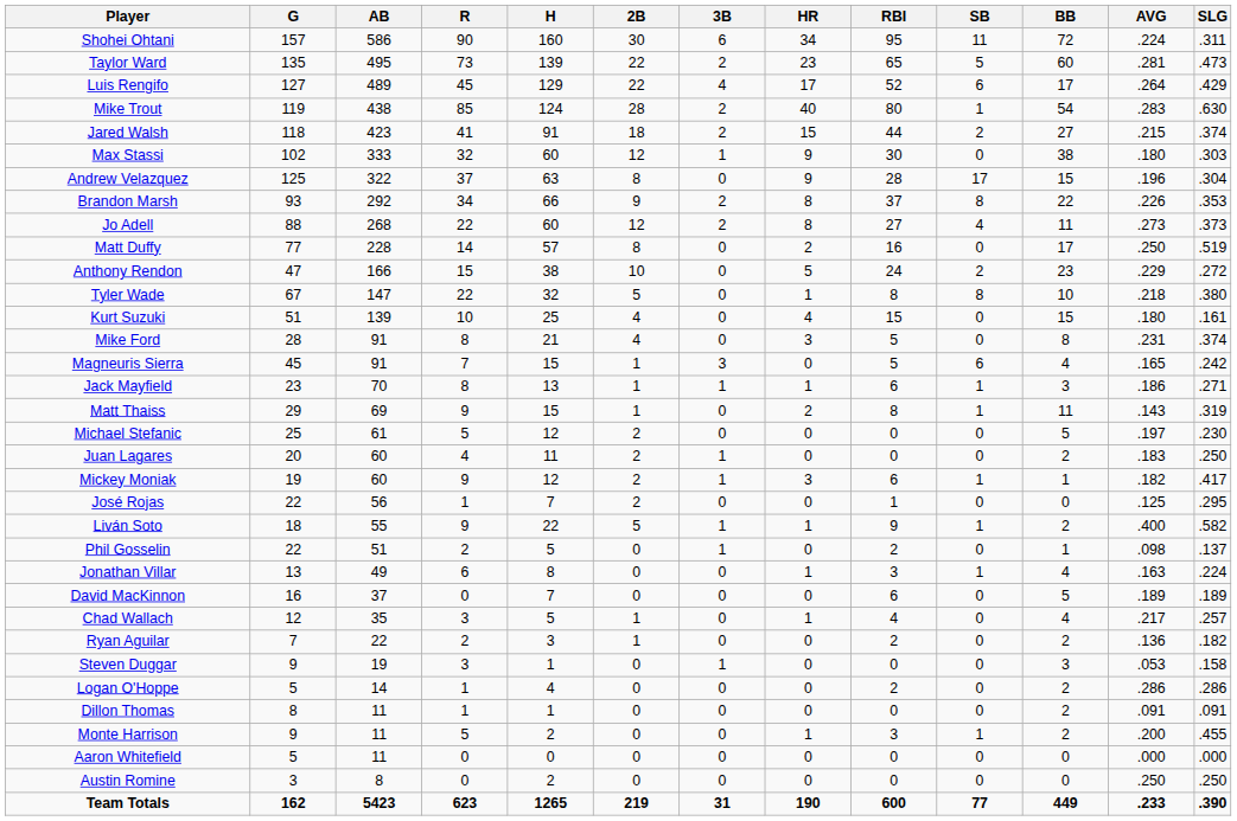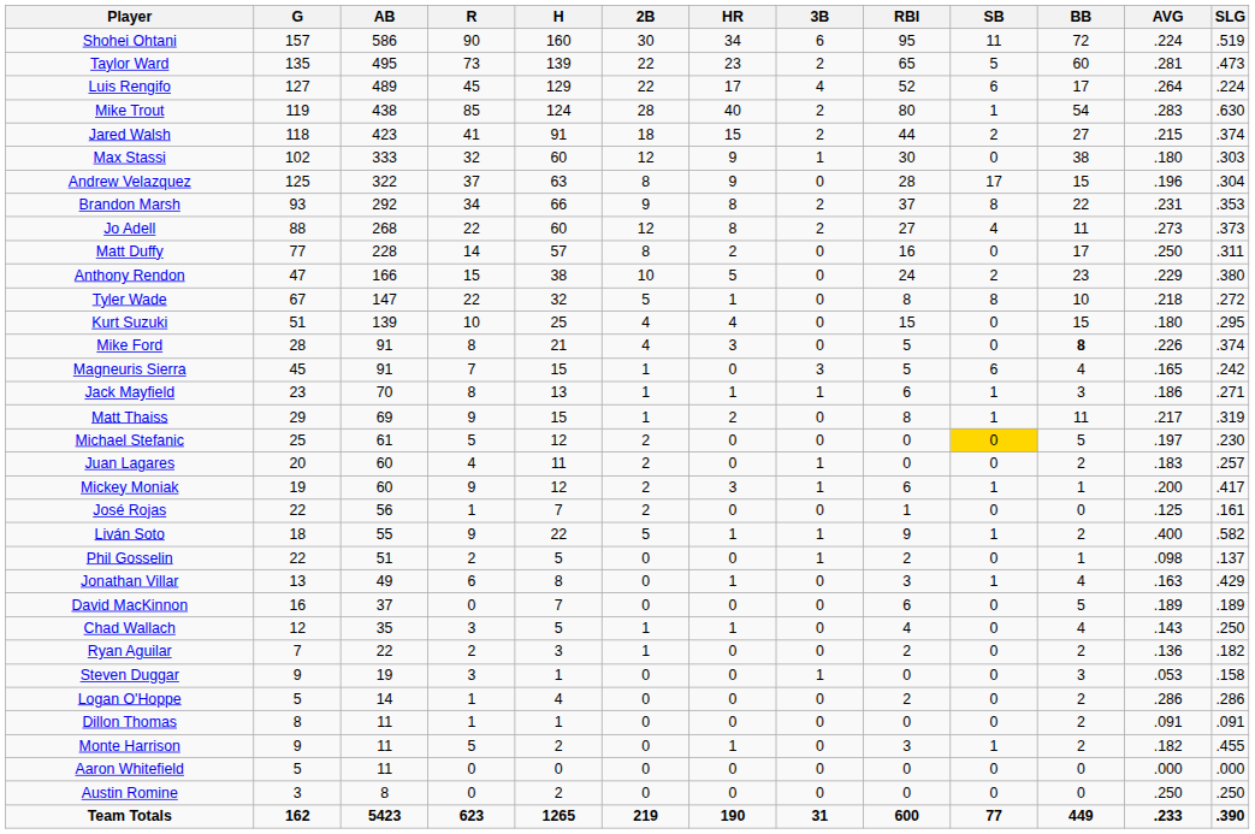 <table class=wikitable style="text-align:center">
 <tr>
 <th bgcolor=#DDDDFF; width="20%">Player</th>
 <th bgcolor=#DDDDFF; width="7%">G</th>
 <th bgcolor=#DDDDFF; width="7%">AB</th>
 <th bgcolor=#DDDDFF; width="7%">R</th>
 <th bgcolor=#DDDDFF; width="7%">H</th>
 <th bgcolor=#DDDDFF; width="7%">2B</th>
+<th bgcolor=#DDDDFF; width="7%">HR</th>
 <th bgcolor=#DDDDFF; width="7%">3B</th>
-<th bgcolor=#DDDDFF; width="7%">HR</th>
 <th bgcolor=#DDDDFF; width="7%">RBI</th>
 <th bgcolor=#DDDDFF; width="7%">SB</th>
 <th bgcolor=#DDDDFF; width="7%">BB</th>
 <th bgcolor=#DDDDFF; width="7%">AVG</th>
 <th bgcolor=#DDDDFF; width="7%">SLG</th>
 </tr>
 <tr>
 <td><a href='#'>Shohei Ohtani</a></td>
 <td>157</td>
 <td>586</td>
 <td>90</td>
 <td>160</td>
 <td>30</td>
+<td>34</td>
 <td>6</td>
-<td>34</td>
 <td>95</td>
 <td>11</td>
 <td>72</td>
 <td>.224</td>
-<td>.311</td>
+<td>.519</td>
 </tr>
 <tr>
 <td><a href='#'>Taylor Ward</a></td>
 <td>135</td>
 <td>495</td>
 <td>73</td>
 <td>139</td>
 <td>22</td>
+<td>23</td>
 <td>2</td>
-<td>23</td>
 <td>65</td>
 <td>5</td>
 <td>60</td>
 <td>.281</td>
 <td>.473</td>
 </tr>
 <tr>
 <td><a href='#'>Luis Rengifo</a></td>
 <td>127</td>
 <td>489</td>
 <td>45</td>
 <td>129</td>
 <td>22</td>
+<td>17</td>
 <td>4</td>
-<td>17</td>
 <td>52</td>
 <td>6</td>
 <td>17</td>
 <td>.264</td>
-<td>.429</td>
+<td>.224</td>
 </tr>
 <tr>
 <td><a href='#'>Mike Trout</a></td>
 <td>119</td>
 <td>438</td>
 <td>85</td>
 <td>124</td>
 <td>28</td>
+<td>40</td>
 <td>2</td>
-<td>40</td>
 <td>80</td>
 <td>1</td>
 <td>54</td>
 <td>.283</td>
 <td>.630</td>
 </tr>
 <tr>
 <td><a href='#'>Jared Walsh</a></td>
 <td>118</td>
 <td>423</td>
 <td>41</td>
 <td>91</td>
 <td>18</td>
+<td>15</td>
 <td>2</td>
-<td>15</td>
 <td>44</td>
 <td>2</td>
 <td>27</td>
 <td>.215</td>
 <td>.374</td>
 </tr>
 <tr>
 <td><a href='#'>Max Stassi</a></td>
 <td>102</td>
 <td>333</td>
 <td>32</td>
 <td>60</td>
 <td>12</td>
+<td>9</td>
 <td>1</td>
-<td>9</td>
 <td>30</td>
 <td>0</td>
 <td>38</td>
 <td>.180</td>
 <td>.303</td>
 </tr>
 <tr>
 <td><a href='#'>Andrew Velazquez</a></td>
 <td>125</td>
 <td>322</td>
 <td>37</td>
 <td>63</td>
 <td>8</td>
+<td>9</td>
 <td>0</td>
-<td>9</td>
 <td>28</td>
 <td>17</td>
 <td>15</td>
 <td>.196</td>
 <td>.304</td>
 </tr>
 <tr>
 <td><a href='#'>Brandon Marsh</a></td>
 <td>93</td>
 <td>292</td>
 <td>34</td>
 <td>66</td>
 <td>9</td>
+<td>8</td>
 <td>2</td>
-<td>8</td>
 <td>37</td>
 <td>8</td>
 <td>22</td>
-<td>.226</td>
+<td>.231</td>
 <td>.353</td>
 </tr>
 <tr>
 <td><a href='#'>Jo Adell</a></td>
 <td>88</td>
 <td>268</td>
 <td>22</td>
 <td>60</td>
 <td>12</td>
+<td>8</td>
 <td>2</td>
-<td>8</td>
 <td>27</td>
 <td>4</td>
 <td>11</td>
 <td>.273</td>
 <td>.373</td>
 </tr>
 <tr>
 <td><a href='#'>Matt Duffy</a></td>
 <td>77</td>
 <td>228</td>
 <td>14</td>
 <td>57</td>
 <td>8</td>
+<td>2</td>
 <td>0</td>
-<td>2</td>
 <td>16</td>
 <td>0</td>
 <td>17</td>
 <td>.250</td>
-<td>.519</td>
+<td>.311</td>
 </tr>
 <tr>
 <td><a href='#'>Anthony Rendon</a></td>
 <td>47</td>
 <td>166</td>
 <td>15</td>
 <td>38</td>
 <td>10</td>
+<td>5</td>
 <td>0</td>
-<td>5</td>
 <td>24</td>
 <td>2</td>
 <td>23</td>
 <td>.229</td>
-<td>.272</td>
+<td>.380</td>
 </tr>
 <tr>
 <td><a href='#'>Tyler Wade</a></td>
 <td>67</td>
 <td>147</td>
 <td>22</td>
 <td>32</td>
 <td>5</td>
+<td>1</td>
 <td>0</td>
-<td>1</td>
 <td>8</td>
 <td>8</td>
 <td>10</td>
 <td>.218</td>
-<td>.380</td>
+<td>.272</td>
 </tr>
 <tr>
 <td><a href='#'>Kurt Suzuki</a></td>
 <td>51</td>
 <td>139</td>
 <td>10</td>
 <td>25</td>
 <td>4</td>
+<td>4</td>
 <td>0</td>
-<td>4</td>
 <td>15</td>
 <td>0</td>
 <td>15</td>
 <td>.180</td>
-<td>.161</td>
+<td>.295</td>
 </tr>
 <tr>
 <td><a href='#'>Mike Ford</a></td>
 <td>28</td>
 <td>91</td>
 <td>8</td>
 <td>21</td>
 <td>4</td>
+<td>3</td>
 <td>0</td>
-<td>3</td>
 <td>5</td>
 <td>0</td>
-<td>8</td>
-<td>.231</td>
+<td><strong>8</strong></td>
+<td>.226</td>
 <td>.374</td>
 </tr>
 <tr>
 <td><a href='#'>Magneuris Sierra</a></td>
 <td>45</td>
 <td>91</td>
 <td>7</td>
 <td>15</td>
 <td>1</td>
+<td>0</td>
 <td>3</td>
-<td>0</td>
 <td>5</td>
 <td>6</td>
 <td>4</td>
 <td>.165</td>
 <td>.242</td>
 </tr>
 <tr>
 <td><a href='#'>Jack Mayfield</a></td>
 <td>23</td>
 <td>70</td>
 <td>8</td>
 <td>13</td>
 <td>1</td>
 <td>1</td>
 <td>1</td>
 <td>6</td>
 <td>1</td>
 <td>3</td>
 <td>.186</td>
 <td>.271</td>
 </tr>
 <tr>
 <td><a href='#'>Matt Thaiss</a></td>
 <td>29</td>
 <td>69</td>
 <td>9</td>
 <td>15</td>
 <td>1</td>
+<td>2</td>
 <td>0</td>
-<td>2</td>
 <td>8</td>
 <td>1</td>
 <td>11</td>
-<td>.143</td>
+<td>.217</td>
 <td>.319</td>
 </tr>
 <tr>
 <td><a href='#'>Michael Stefanic</a></td>
 <td>25</td>
 <td>61</td>
 <td>5</td>
 <td>12</td>
 <td>2</td>
 <td>0</td>
 <td>0</td>
 <td>0</td>
-<td>0</td>
+<td style="background: gold;">0</td>
 <td>5</td>
 <td>.197</td>
 <td>.230</td>
 </tr>
 <tr>
 <td><a href='#'>Juan Lagares</a></td>
 <td>20</td>
 <td>60</td>
 <td>4</td>
 <td>11</td>
 <td>2</td>
+<td>0</td>
 <td>1</td>
-<td>0</td>
 <td>0</td>
 <td>0</td>
 <td>2</td>
 <td>.183</td>
-<td>.250</td>
+<td>.257</td>
 </tr>
 <tr>
 <td><a href='#'>Mickey Moniak</a></td>
 <td>19</td>
 <td>60</td>
 <td>9</td>
 <td>12</td>
 <td>2</td>
+<td>3</td>
 <td>1</td>
-<td>3</td>
 <td>6</td>
 <td>1</td>
 <td>1</td>
-<td>.182</td>
+<td>.200</td>
 <td>.417</td>
 </tr>
 <tr>
 <td><a href='#'>José Rojas</a></td>
 <td>22</td>
 <td>56</td>
 <td>1</td>
 <td>7</td>
 <td>2</td>
 <td>0</td>
 <td>0</td>
 <td>1</td>
 <td>0</td>
 <td>0</td>
 <td>.125</td>
-<td>.295</td>
+<td>.161</td>
 </tr>
 <tr>
 <td><a href='#'>Liván Soto</a></td>
 <td>18</td>
 <td>55</td>
 <td>9</td>
 <td>22</td>
 <td>5</td>
 <td>1</td>
 <td>1</td>
 <td>9</td>
 <td>1</td>
 <td>2</td>
 <td>.400</td>
 <td>.582</td>
 </tr>
 <tr>
 <td><a href='#'>Phil Gosselin</a></td>
 <td>22</td>
 <td>51</td>
 <td>2</td>
 <td>5</td>
 <td>0</td>
+<td>0</td>
 <td>1</td>
-<td>0</td>
 <td>2</td>
 <td>0</td>
 <td>1</td>
 <td>.098</td>
 <td>.137</td>
 </tr>
 <tr>
 <td><a href='#'>Jonathan Villar</a></td>
 <td>13</td>
 <td>49</td>
 <td>6</td>
 <td>8</td>
 <td>0</td>
+<td>1</td>
 <td>0</td>
-<td>1</td>
 <td>3</td>
 <td>1</td>
 <td>4</td>
 <td>.163</td>
-<td>.224</td>
+<td>.429</td>
 </tr>
 <tr>
 <td><a href='#'>David MacKinnon</a></td>
 <td>16</td>
 <td>37</td>
 <td>0</td>
 <td>7</td>
 <td>0</td>
 <td>0</td>
 <td>0</td>
 <td>6</td>
 <td>0</td>
 <td>5</td>
 <td>.189</td>
 <td>.189</td>
 </tr>
 <tr>
 <td><a href='#'>Chad Wallach</a></td>
 <td>12</td>
 <td>35</td>
 <td>3</td>
 <td>5</td>
 <td>1</td>
+<td>1</td>
 <td>0</td>
-<td>1</td>
 <td>4</td>
 <td>0</td>
 <td>4</td>
-<td>.217</td>
-<td>.257</td>
+<td>.143</td>
+<td>.250</td>
 </tr>
 <tr>
 <td><a href='#'>Ryan Aguilar</a></td>
 <td>7</td>
 <td>22</td>
 <td>2</td>
 <td>3</td>
 <td>1</td>
 <td>0</td>
 <td>0</td>
 <td>2</td>
 <td>0</td>
 <td>2</td>
 <td>.136</td>
 <td>.182</td>
 </tr>
 <tr>
 <td><a href='#'>Steven Duggar</a></td>
 <td>9</td>
 <td>19</td>
 <td>3</td>
 <td>1</td>
 <td>0</td>
+<td>0</td>
 <td>1</td>
-<td>0</td>
 <td>0</td>
 <td>0</td>
 <td>3</td>
 <td>.053</td>
 <td>.158</td>
 </tr>
 <tr>
 <td><a href='#'>Logan O'Hoppe</a></td>
 <td>5</td>
 <td>14</td>
 <td>1</td>
 <td>4</td>
 <td>0</td>
 <td>0</td>
 <td>0</td>
 <td>2</td>
 <td>0</td>
 <td>2</td>
 <td>.286</td>
 <td>.286</td>
 </tr>
 <tr>
 <td><a href='#'>Dillon Thomas</a></td>
 <td>8</td>
 <td>11</td>
 <td>1</td>
 <td>1</td>
 <td>0</td>
 <td>0</td>
 <td>0</td>
 <td>0</td>
 <td>0</td>
 <td>2</td>
 <td>.091</td>
 <td>.091</td>
 </tr>
 <tr>
 <td><a href='#'>Monte Harrison</a></td>
 <td>9</td>
 <td>11</td>
 <td>5</td>
 <td>2</td>
 <td>0</td>
+<td>1</td>
 <td>0</td>
-<td>1</td>
 <td>3</td>
 <td>1</td>
 <td>2</td>
-<td>.200</td>
+<td>.182</td>
 <td>.455</td>
 </tr>
 <tr>
 <td><a href='#'>Aaron Whitefield</a></td>
 <td>5</td>
 <td>11</td>
 <td>0</td>
 <td>0</td>
 <td>0</td>
 <td>0</td>
 <td>0</td>
 <td>0</td>
 <td>0</td>
 <td>0</td>
 <td>.000</td>
 <td>.000</td>
 </tr>
 <tr>
 <td><a href='#'>Austin Romine</a></td>
 <td>3</td>
 <td>8</td>
 <td>0</td>
 <td>2</td>
 <td>0</td>
 <td>0</td>
 <td>0</td>
 <td>0</td>
 <td>0</td>
 <td>0</td>
 <td>.250</td>
 <td>.250</td>
 </tr>
 <tr>
 <td><strong>Team Totals</strong></td>
 <td><strong>162</strong></td>
 <td><strong>5423</strong></td>
 <td><strong>623</strong></td>
 <td><strong>1265</strong></td>
 <td><strong>219</strong></td>
+<td><strong>190</strong></td>
 <td><strong>31</strong></td>
-<td><strong>190</strong></td>
 <td><strong>600</strong></td>
 <td><strong>77</strong></td>
 <td><strong>449</strong></td>
 <td><strong>.233</strong></td>
 <td><strong>.390</strong></td>
 </tr>
 </table>
